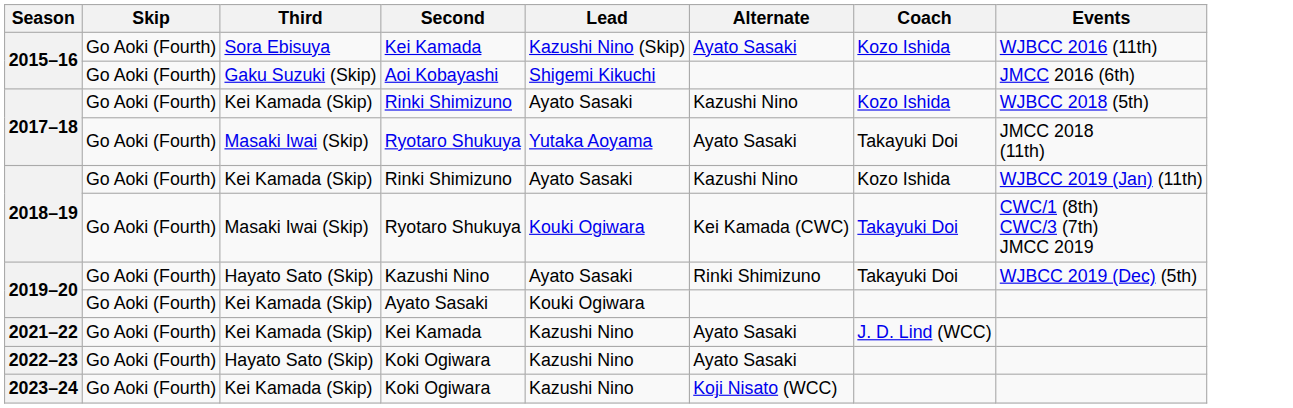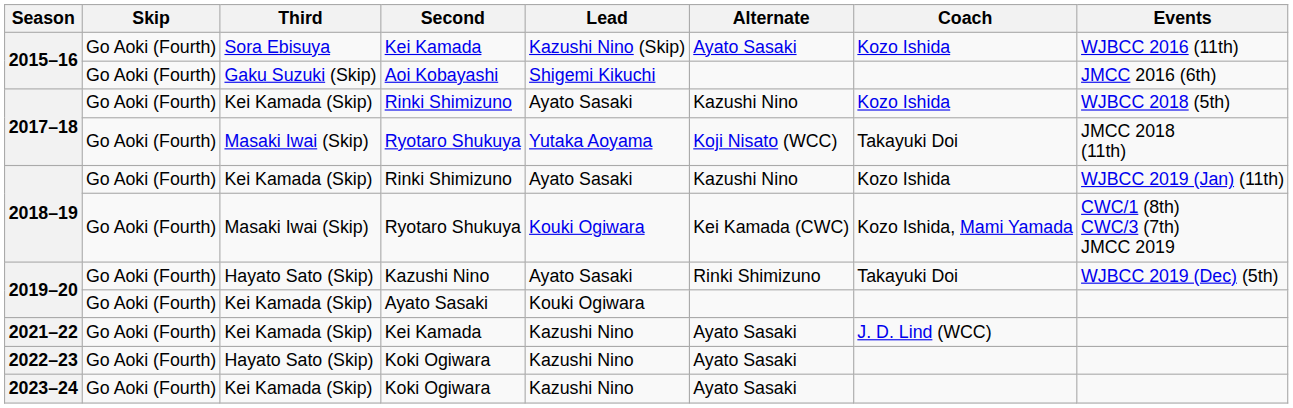 <table class="wikitable">
 <tr>
 <th scope="col">Season</th>
 <th scope="col">Skip</th>
 <th scope="col">Third</th>
 <th scope="col">Second</th>
 <th scope="col">Lead</th>
 <th scope="col">Alternate</th>
 <th scope="col">Coach</th>
 <th scope="col">Events</th>
 </tr>
 <tr>
 <th scope="row" rowspan=2>2015–16</th>
 <td>Go Aoki (Fourth)</td>
 <td><a href='#'>Sora Ebisuya</a></td>
 <td><a href='#'>Kei Kamada</a></td>
 <td><a href='#'>Kazushi Nino</a> (Skip)</td>
 <td><a href='#'>Ayato Sasaki</a></td>
 <td><a href='#'>Kozo Ishida</a></td>
 <td><a href='#'>WJBCC 2016</a> (11th)</td>
 </tr>
 <tr>
 <td>Go Aoki (Fourth)</td>
 <td><a href='#'>Gaku Suzuki</a> (Skip)</td>
 <td><a href='#'>Aoi Kobayashi</a></td>
 <td><a href='#'>Shigemi Kikuchi</a></td>
 <td></td>
 <td></td>
 <td><a href='#'>JMCC</a> 2016 (6th)</td>
 </tr>
 <tr>
 <th scope="row" rowspan=2>2017–18</th>
 <td>Go Aoki (Fourth)</td>
 <td>Kei Kamada (Skip)</td>
 <td><a href='#'>Rinki Shimizuno</a></td>
 <td>Ayato Sasaki</td>
 <td>Kazushi Nino</td>
 <td><a href='#'>Kozo Ishida</a></td>
 <td><a href='#'>WJBCC 2018</a> (5th)</td>
 </tr>
 <tr>
 <td>Go Aoki (Fourth)</td>
 <td><a href='#'>Masaki Iwai</a> (Skip)</td>
 <td><a href='#'>Ryotaro Shukuya</a></td>
 <td><a href='#'>Yutaka Aoyama</a></td>
-<td>Ayato Sasaki</td>
+<td><a href='#'>Koji Nisato</a> (WCC)</td>
 <td>Takayuki Doi</td>
 <td>JMCC 2018 <br> (11th)</td>
 </tr>
 <tr>
 <th scope="row" rowspan=2>2018–19</th>
 <td>Go Aoki (Fourth)</td>
 <td>Kei Kamada (Skip)</td>
 <td>Rinki Shimizuno</td>
 <td>Ayato Sasaki</td>
 <td>Kazushi Nino</td>
 <td>Kozo Ishida</td>
 <td><a href='#'>WJBCC 2019 (Jan)</a> (11th)</td>
 </tr>
 <tr>
 <td>Go Aoki (Fourth)</td>
 <td>Masaki Iwai (Skip)</td>
 <td>Ryotaro Shukuya</td>
 <td><a href='#'>Kouki Ogiwara</a></td>
 <td>Kei Kamada (CWC)</td>
-<td><a href='#'>Takayuki Doi</a></td>
+<td>Kozo Ishida, <a href='#'>Mami Yamada</a></td>
 <td><a href='#'>CWC/1</a> (8th)<br><a href='#'>CWC/3</a> (7th)<br>JMCC 2019 </td>
 </tr>
 <tr>
 <th scope="row" rowspan=2>2019–20</th>
 <td>Go Aoki (Fourth)</td>
 <td>Hayato Sato (Skip)</td>
 <td>Kazushi Nino</td>
 <td>Ayato Sasaki</td>
 <td>Rinki Shimizuno</td>
 <td>Takayuki Doi</td>
 <td><a href='#'>WJBCC 2019 (Dec)</a> (5th)</td>
 </tr>
 <tr>
 <td>Go Aoki (Fourth)</td>
 <td>Kei Kamada (Skip)</td>
 <td>Ayato Sasaki</td>
 <td>Kouki Ogiwara</td>
 <td></td>
 <td></td>
 <td></td>
 </tr>
 <tr>
 <th scope="row">2021–22</th>
 <td>Go Aoki (Fourth)</td>
 <td>Kei Kamada (Skip)</td>
 <td>Kei Kamada</td>
 <td>Kazushi Nino</td>
 <td>Ayato Sasaki</td>
 <td><a href='#'>J. D. Lind</a> (WCC)</td>
 <td></td>
 </tr>
 <tr>
 <th scope="row">2022–23</th>
 <td>Go Aoki (Fourth)</td>
 <td>Hayato Sato (Skip)</td>
 <td>Koki Ogiwara</td>
 <td>Kazushi Nino</td>
 <td>Ayato Sasaki</td>
 <td></td>
 <td></td>
 </tr>
 <tr>
 <th scope="row">2023–24</th>
 <td>Go Aoki (Fourth)</td>
 <td>Kei Kamada (Skip)</td>
 <td>Koki Ogiwara</td>
 <td>Kazushi Nino</td>
-<td><a href='#'>Koji Nisato</a> (WCC)</td>
+<td>Ayato Sasaki</td>
 <td></td>
 <td></td>
 </tr>
 </table>
